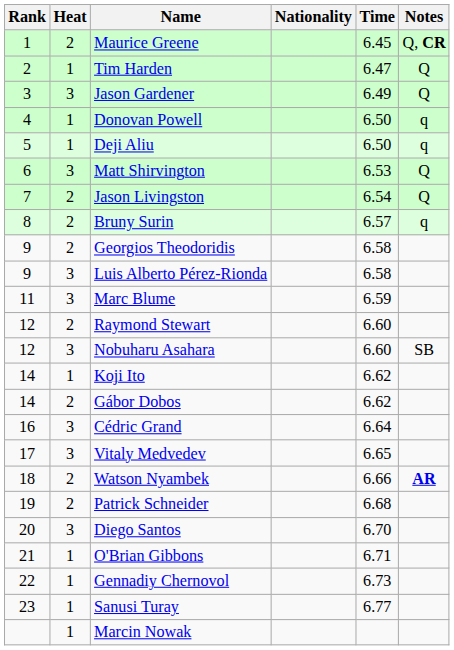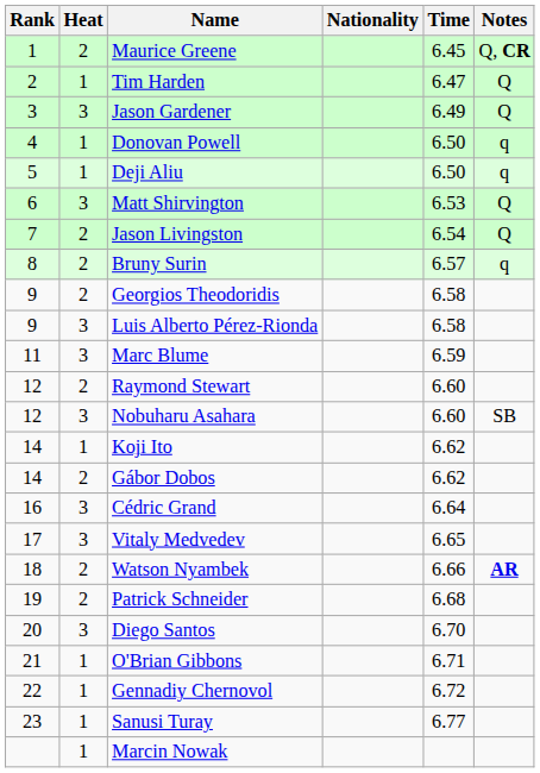 <table class="wikitable sortable" style="text-align:center">
 <tr>
 <th>Rank</th>
 <th>Heat</th>
 <th>Name</th>
 <th>Nationality</th>
 <th>Time</th>
 <th>Notes</th>
 </tr>
 <tr bgcolor=ccffcc>
 <td>1</td>
 <td>2</td>
 <td align="left"><a href='#'>Maurice Greene</a></td>
 <td align=left></td>
 <td>6.45</td>
 <td>Q, <strong>CR</strong></td>
 </tr>
 <tr bgcolor=ccffcc>
 <td>2</td>
 <td>1</td>
 <td align="left"><a href='#'>Tim Harden</a></td>
 <td align=left></td>
 <td>6.47</td>
 <td>Q</td>
 </tr>
 <tr bgcolor=ccffcc>
 <td>3</td>
 <td>3</td>
 <td align="left"><a href='#'>Jason Gardener</a></td>
 <td align=left></td>
 <td>6.49</td>
 <td>Q</td>
 </tr>
 <tr bgcolor=ccffcc>
 <td>4</td>
 <td>1</td>
 <td align="left"><a href='#'>Donovan Powell</a></td>
 <td align=left></td>
 <td>6.50</td>
 <td>q</td>
 </tr>
 <tr bgcolor=ddffdd>
 <td>5</td>
 <td>1</td>
 <td align="left"><a href='#'>Deji Aliu</a></td>
 <td align=left></td>
 <td>6.50</td>
 <td>q</td>
 </tr>
 <tr bgcolor=ccffcc>
 <td>6</td>
 <td>3</td>
 <td align="left"><a href='#'>Matt Shirvington</a></td>
 <td align=left></td>
 <td>6.53</td>
 <td>Q</td>
 </tr>
 <tr bgcolor=ccffcc>
 <td>7</td>
 <td>2</td>
 <td align="left"><a href='#'>Jason Livingston</a></td>
 <td align=left></td>
 <td>6.54</td>
 <td>Q</td>
 </tr>
 <tr bgcolor=ddffdd>
 <td>8</td>
 <td>2</td>
 <td align="left"><a href='#'>Bruny Surin</a></td>
 <td align=left></td>
 <td>6.57</td>
 <td>q</td>
 </tr>
 <tr>
 <td>9</td>
 <td>2</td>
 <td align="left"><a href='#'>Georgios Theodoridis</a></td>
 <td align=left></td>
 <td>6.58</td>
 <td></td>
 </tr>
 <tr>
 <td>9</td>
 <td>3</td>
 <td align="left"><a href='#'>Luis Alberto Pérez-Rionda</a></td>
 <td align=left></td>
 <td>6.58</td>
 <td></td>
 </tr>
 <tr>
 <td>11</td>
 <td>3</td>
 <td align="left"><a href='#'>Marc Blume</a></td>
 <td align=left></td>
 <td>6.59</td>
 <td></td>
 </tr>
 <tr>
 <td>12</td>
 <td>2</td>
 <td align="left"><a href='#'>Raymond Stewart</a></td>
 <td align=left></td>
 <td>6.60</td>
 <td></td>
 </tr>
 <tr>
 <td>12</td>
 <td>3</td>
 <td align="left"><a href='#'>Nobuharu Asahara</a></td>
 <td align=left></td>
 <td>6.60</td>
 <td>SB</td>
 </tr>
 <tr>
 <td>14</td>
 <td>1</td>
 <td align="left"><a href='#'>Koji Ito</a></td>
 <td align=left></td>
 <td>6.62</td>
 <td></td>
 </tr>
 <tr>
 <td>14</td>
 <td>2</td>
 <td align="left"><a href='#'>Gábor Dobos</a></td>
 <td align=left></td>
 <td>6.62</td>
 <td></td>
 </tr>
 <tr>
 <td>16</td>
 <td>3</td>
 <td align="left"><a href='#'>Cédric Grand</a></td>
 <td align=left></td>
 <td>6.64</td>
 <td></td>
 </tr>
 <tr>
 <td>17</td>
 <td>3</td>
 <td align="left"><a href='#'>Vitaly Medvedev</a></td>
 <td align=left></td>
 <td>6.65</td>
 <td></td>
 </tr>
 <tr>
 <td>18</td>
 <td>2</td>
 <td align="left"><a href='#'>Watson Nyambek</a></td>
 <td align=left></td>
 <td>6.66</td>
 <td><strong><a href='#'>AR</a></strong></td>
 </tr>
 <tr>
 <td>19</td>
 <td>2</td>
 <td align="left"><a href='#'>Patrick Schneider</a></td>
 <td align=left></td>
 <td>6.68</td>
 <td></td>
 </tr>
 <tr>
 <td>20</td>
 <td>3</td>
 <td align="left"><a href='#'>Diego Santos</a></td>
 <td align=left></td>
 <td>6.70</td>
 <td></td>
 </tr>
 <tr>
 <td>21</td>
 <td>1</td>
 <td align="left"><a href='#'>O'Brian Gibbons</a></td>
 <td align=left></td>
 <td>6.71</td>
 <td></td>
 </tr>
 <tr>
 <td>22</td>
 <td>1</td>
 <td align="left"><a href='#'>Gennadiy Chernovol</a></td>
 <td align=left></td>
-<td>6.73</td>
+<td>6.72</td>
 <td></td>
 </tr>
 <tr>
 <td>23</td>
 <td>1</td>
 <td align="left"><a href='#'>Sanusi Turay</a></td>
 <td align=left></td>
 <td>6.77</td>
 <td></td>
 </tr>
 <tr>
 <td></td>
 <td>1</td>
 <td align="left"><a href='#'>Marcin Nowak</a></td>
 <td align=left></td>
 <td></td>
 <td></td>
 </tr>
 </table>
